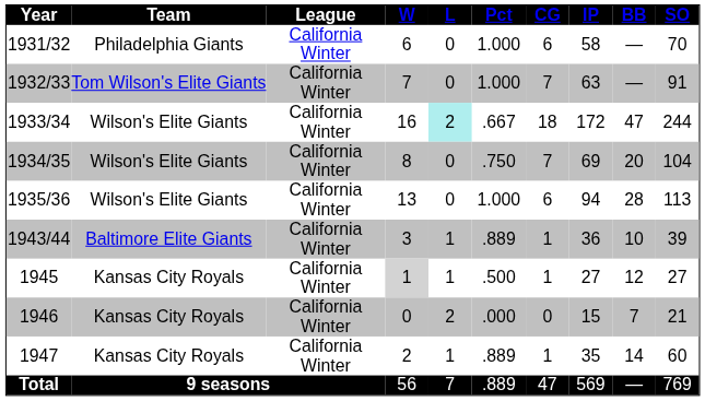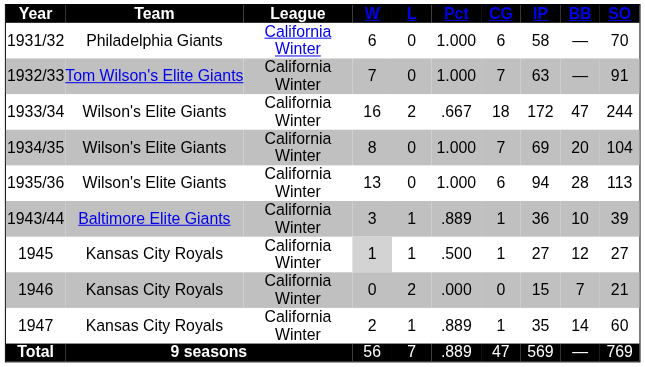 <table cellspacing="0" cellpadding="0" align="center" style="border: 1px black solid;">
 <tr style="background-color:black; color:white; text-align:center;">
 <td width="60"><strong>Year</strong></td>
 <td width="180"><strong>Team</strong></td>
 <td width="110"><strong>League</strong></td>
 <td width="40"><strong><a href='#'><span>W</span></a></strong></td>
 <td width="40"><strong><a href='#'><span>L</span></a></strong></td>
 <td width="50"><strong><a href='#'><span>Pct</span></a></strong></td>
 <td width="40"><strong><a href='#'><span>CG</span></a></strong></td>
 <td width="40"><strong><a href='#'><span>IP</span></a></strong></td>
 <td width="40"><strong><a href='#'><span>BB</span></a></strong></td>
 <td width="40"><strong><a href='#'><span>SO</span></a></strong></td>
 </tr>
 <tr style="text-align:center;">
 <td>1931/32</td>
 <td>Philadelphia Giants</td>
 <td><a href='#'>California Winter</a></td>
 <td>6</td>
 <td>0</td>
 <td>1.000</td>
 <td>6</td>
 <td>58</td>
 <td>—</td>
 <td>70</td>
 </tr>
 <tr style="background-color:silver; text-align:center;">
 <td>1932/33</td>
 <td><a href='#'>Tom Wilson's Elite Giants</a></td>
 <td>California Winter</td>
 <td>7</td>
 <td>0</td>
 <td>1.000</td>
 <td>7</td>
 <td>63</td>
 <td>—</td>
 <td>91</td>
 </tr>
 <tr style="text-align:center;">
 <td>1933/34</td>
 <td>Wilson's Elite Giants</td>
 <td>California Winter</td>
 <td>16</td>
-<td style="background: paleturquoise;">2</td>
+<td>2</td>
 <td>.667</td>
 <td>18</td>
 <td>172</td>
 <td>47</td>
 <td>244</td>
 </tr>
 <tr style="background-color:silver; text-align:center;">
 <td>1934/35</td>
 <td>Wilson's Elite Giants</td>
 <td>California Winter</td>
 <td>8</td>
 <td>0</td>
-<td>.750</td>
+<td>1.000</td>
 <td>7</td>
 <td>69</td>
 <td>20</td>
 <td>104</td>
 </tr>
 <tr style="text-align:center;">
 <td>1935/36</td>
 <td>Wilson's Elite Giants</td>
 <td>California Winter</td>
 <td>13</td>
 <td>0</td>
 <td>1.000</td>
 <td>6</td>
 <td>94</td>
 <td>28</td>
 <td>113</td>
 </tr>
 <tr style="background-color:silver; text-align:center;">
 <td>1943/44</td>
 <td><a href='#'>Baltimore Elite Giants</a></td>
 <td>California Winter</td>
 <td>3</td>
 <td>1</td>
 <td>.889</td>
 <td>1</td>
 <td>36</td>
 <td>10</td>
 <td>39</td>
 </tr>
 <tr style="text-align:center;">
 <td>1945</td>
 <td>Kansas City Royals</td>
 <td>California Winter</td>
 <td style="background: lightgrey;">1</td>
 <td>1</td>
 <td>.500</td>
 <td>1</td>
 <td>27</td>
 <td>12</td>
 <td>27</td>
 </tr>
 <tr style="background-color:silver; text-align:center;">
 <td>1946</td>
 <td>Kansas City Royals</td>
 <td>California Winter</td>
 <td>0</td>
 <td>2</td>
 <td>.000</td>
 <td>0</td>
 <td>15</td>
 <td>7</td>
 <td>21</td>
 </tr>
 <tr style="text-align:center;">
 <td>1947</td>
 <td>Kansas City Royals</td>
 <td>California Winter</td>
 <td>2</td>
 <td>1</td>
 <td>.889</td>
 <td>1</td>
 <td>35</td>
 <td>14</td>
 <td>60</td>
 </tr>
 <tr style="background-color:black; color:white; text-align:center;">
 <td><strong>Total</strong></td>
 <td colspan="2"><strong>9 seasons</strong></td>
 <td>56</td>
 <td>7</td>
 <td>.889</td>
 <td>47</td>
 <td>569</td>
 <td>—</td>
 <td>769</td>
 </tr>
 <tr>
 </tr>
 </table>
